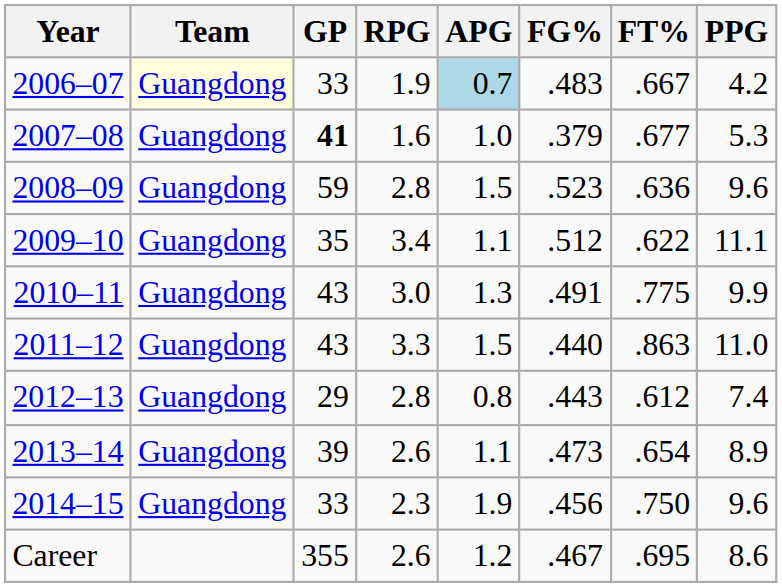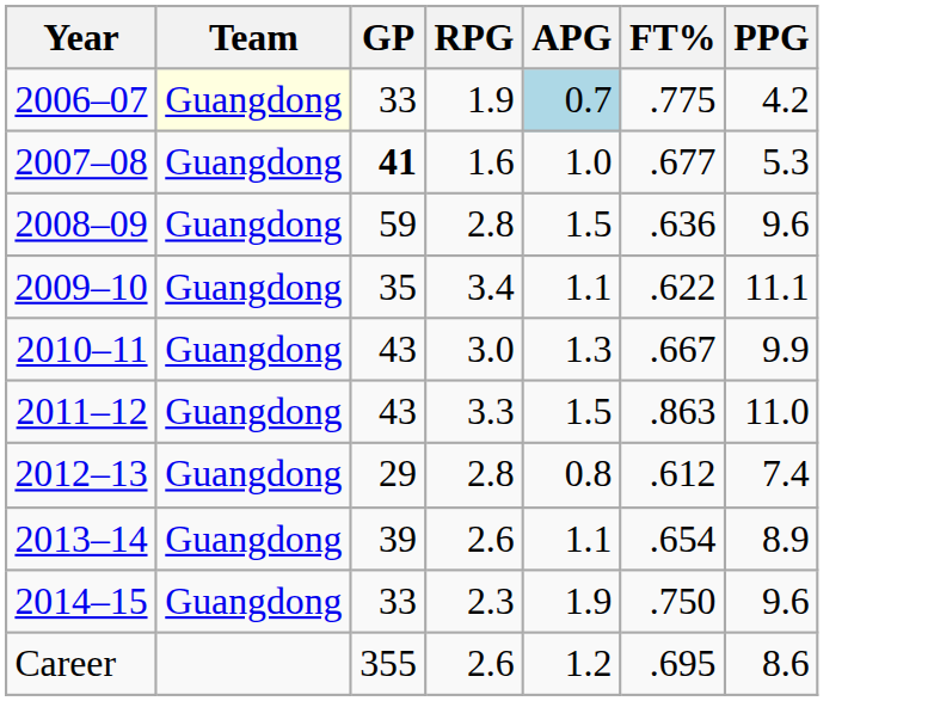 <table class="wikitable sortable" style="font-size:95%; text-align:right">
 <tr>
 <th>Year</th>
 <th>Team</th>
 <th>GP</th>
 <th>RPG</th>
 <th>APG</th>
-<th>FG%</th>
 <th>FT%</th>
 <th>PPG</th>
 </tr>
 <tr>
 <td><a href='#'>2006–07</a></td>
 <td style="background: lightyellow;"><a href='#'>Guangdong</a></td>
 <td>33</td>
 <td>1.9</td>
 <td style="background: lightblue;">0.7</td>
-<td>.483</td>
-<td>.667</td>
+<td>.775</td>
 <td>4.2</td>
 </tr>
 <tr>
 <td><a href='#'>2007–08</a></td>
 <td><a href='#'>Guangdong</a></td>
 <td><strong>41</strong></td>
 <td>1.6</td>
 <td>1.0</td>
-<td>.379</td>
 <td>.677</td>
 <td>5.3</td>
 </tr>
 <tr>
 <td><a href='#'>2008–09</a></td>
 <td><a href='#'>Guangdong</a></td>
 <td>59</td>
 <td>2.8</td>
 <td>1.5</td>
-<td>.523</td>
 <td>.636</td>
 <td>9.6</td>
 </tr>
 <tr>
 <td><a href='#'>2009–10</a></td>
 <td><a href='#'>Guangdong</a></td>
 <td>35</td>
 <td>3.4</td>
 <td>1.1</td>
-<td>.512</td>
 <td>.622</td>
 <td>11.1</td>
 </tr>
 <tr>
 <td><a href='#'>2010–11</a></td>
 <td><a href='#'>Guangdong</a></td>
 <td>43</td>
 <td>3.0</td>
 <td>1.3</td>
-<td>.491</td>
-<td>.775</td>
+<td>.667</td>
 <td>9.9</td>
 </tr>
 <tr>
 <td><a href='#'>2011–12</a></td>
 <td><a href='#'>Guangdong</a></td>
 <td>43</td>
 <td>3.3</td>
 <td>1.5</td>
-<td>.440</td>
 <td>.863</td>
 <td>11.0</td>
 </tr>
 <tr>
 <td><a href='#'>2012–13</a></td>
 <td><a href='#'>Guangdong</a></td>
 <td>29</td>
 <td>2.8</td>
 <td>0.8</td>
-<td>.443</td>
 <td>.612</td>
 <td>7.4</td>
 </tr>
 <tr>
 <td><a href='#'>2013–14</a></td>
 <td><a href='#'>Guangdong</a></td>
 <td>39</td>
 <td>2.6</td>
 <td>1.1</td>
-<td>.473</td>
 <td>.654</td>
 <td>8.9</td>
 </tr>
 <tr>
 <td><a href='#'>2014–15</a></td>
 <td><a href='#'>Guangdong</a></td>
 <td>33</td>
 <td>2.3</td>
 <td>1.9</td>
-<td>.456</td>
 <td>.750</td>
 <td>9.6</td>
 </tr>
 <tr>
 <td align=left>Career</td>
 <td></td>
 <td>355</td>
 <td>2.6</td>
 <td>1.2</td>
-<td>.467</td>
 <td>.695</td>
 <td>8.6</td>
 </tr>
 </table>
